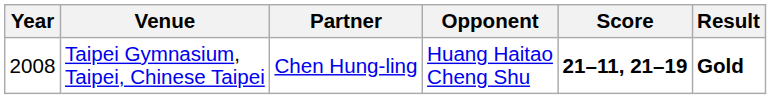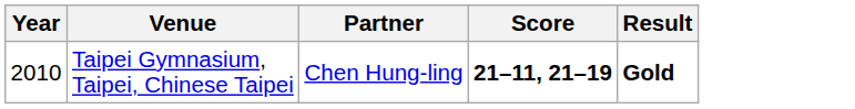 <table class="sortable wikitable" style="font-size: 90%;">
 <tr>
 <th>Year</th>
 <th>Venue</th>
 <th>Partner</th>
-<th>Opponent</th>
 <th>Score</th>
 <th>Result</th>
 </tr>
 <tr style="background:white">
-<td align="center">2008</td>
+<td align="center">2010</td>
 <td align="left"><a href='#'>Taipei Gymnasium</a>,<br><a href='#'>Taipei, Chinese Taipei</a></td>
 <td align="left"> <a href='#'>Chen Hung-ling</a></td>
-<td align="left"> <a href='#'>Huang Haitao</a> <br>  <a href='#'>Cheng Shu</a></td>
 <td align="left"><strong>21–11, 21–19</strong></td>
 <td style="text-align:left; background:white"> <strong>Gold</strong></td>
 </tr>
 </table>
